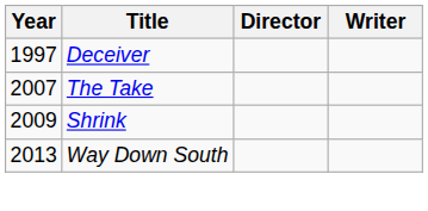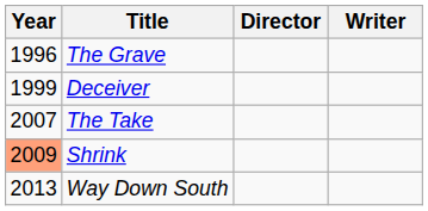 <table class="wikitable">
 <tr>
 <th>Year</th>
 <th>Title</th>
 <th width=65>Director</th>
 <th width=65>Writer</th>
 </tr>
 <tr>
-<td>1997</td>
+<td>1996</td>
+<td><em><a href='#'>The Grave</a></em></td>
+<td></td>
+<td></td>
+</tr>
+<tr>
+<td>1999</td>
 <td><em><a href='#'>Deceiver</a></em></td>
 <td></td>
 <td></td>
 </tr>
 <tr>
 <td>2007</td>
 <td><em><a href='#'>The Take</a></em></td>
 <td></td>
 <td></td>
 </tr>
 <tr>
-<td>2009</td>
+<td style="background: lightsalmon;">2009</td>
 <td><em><a href='#'>Shrink</a></em></td>
 <td></td>
 <td></td>
 </tr>
 <tr>
 <td>2013</td>
 <td><em>Way Down South</em></td>
 <td></td>
 <td></td>
 </tr>
 </table>
